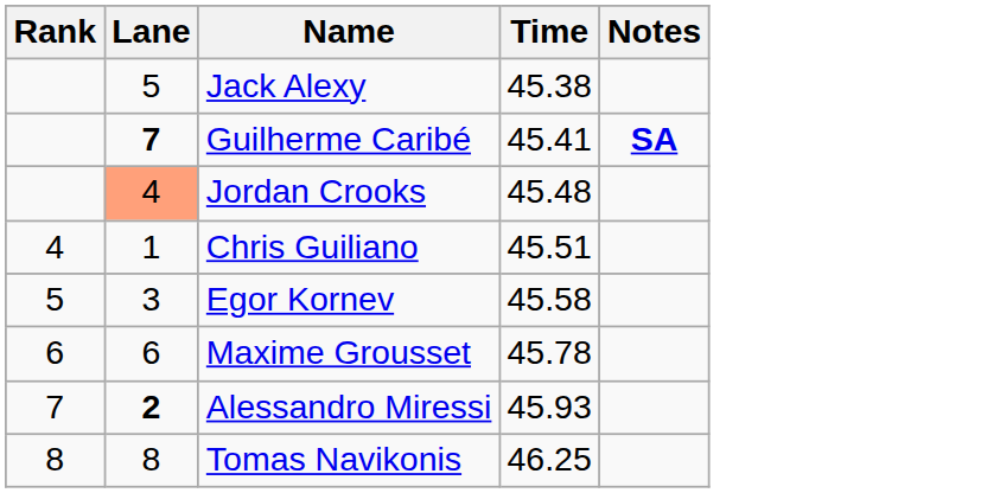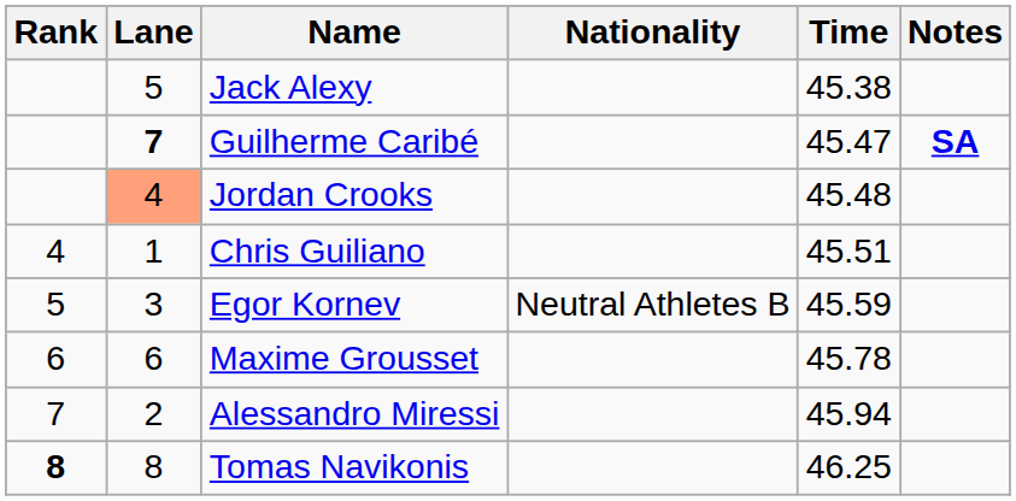 <table class="wikitable sortable" style="text-align:center">
 <tr>
 <th>Rank</th>
 <th>Lane</th>
 <th>Name</th>
+<th>Nationality</th>
 <th>Time</th>
 <th>Notes</th>
 </tr>
 <tr>
 <td></td>
 <td>5</td>
 <td align="left"><a href='#'>Jack Alexy</a></td>
+<td align="left"></td>
 <td>45.38</td>
 <td></td>
 </tr>
 <tr>
 <td></td>
 <td><strong>7</strong></td>
 <td align="left"><a href='#'>Guilherme Caribé</a></td>
-<td>45.41</td>
+<td align="left"></td>
+<td>45.47</td>
 <td><strong><a href='#'>SA</a></strong></td>
 </tr>
 <tr>
 <td></td>
 <td style="background: lightsalmon;">4</td>
 <td align="left"><a href='#'>Jordan Crooks</a></td>
+<td align="left"></td>
 <td>45.48</td>
 <td></td>
 </tr>
 <tr>
 <td>4</td>
 <td>1</td>
 <td align="left"><a href='#'>Chris Guiliano</a></td>
+<td align="left"></td>
 <td>45.51</td>
 <td></td>
 </tr>
 <tr>
 <td>5</td>
 <td>3</td>
 <td align="left"><a href='#'>Egor Kornev</a></td>
-<td>45.58</td>
+<td align="left"> Neutral Athletes B</td>
+<td>45.59</td>
 <td></td>
 </tr>
 <tr>
 <td>6</td>
 <td>6</td>
 <td align="left"><a href='#'>Maxime Grousset</a></td>
+<td align="left"></td>
 <td>45.78</td>
 <td></td>
 </tr>
 <tr>
 <td>7</td>
-<td><strong>2</strong></td>
+<td>2</td>
 <td align="left"><a href='#'>Alessandro Miressi</a></td>
-<td>45.93</td>
+<td align="left"></td>
+<td>45.94</td>
 <td></td>
 </tr>
 <tr>
-<td>8</td>
+<td><strong>8</strong></td>
 <td>8</td>
 <td align=left><a href='#'>Tomas Navikonis</a></td>
+<td align="left"></td>
 <td>46.25</td>
 <td></td>
 </tr>
 </table>
